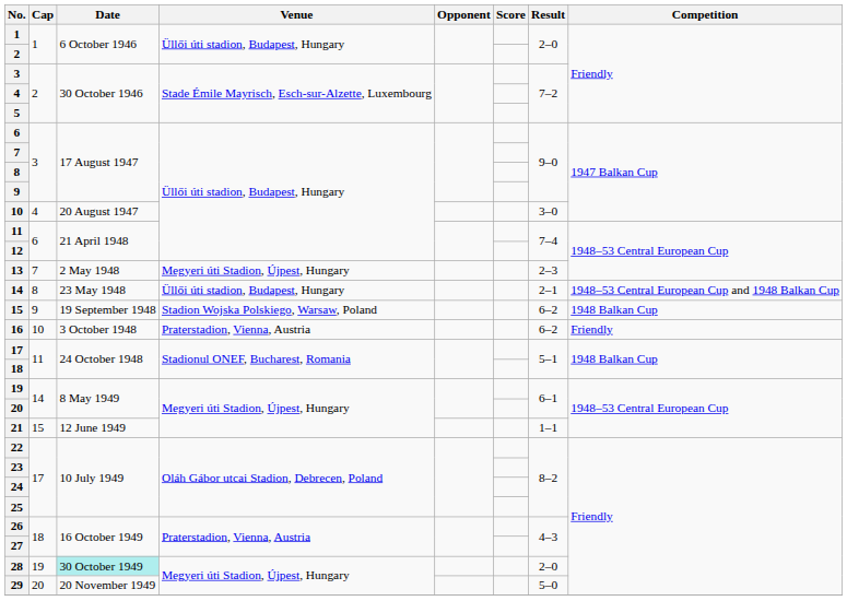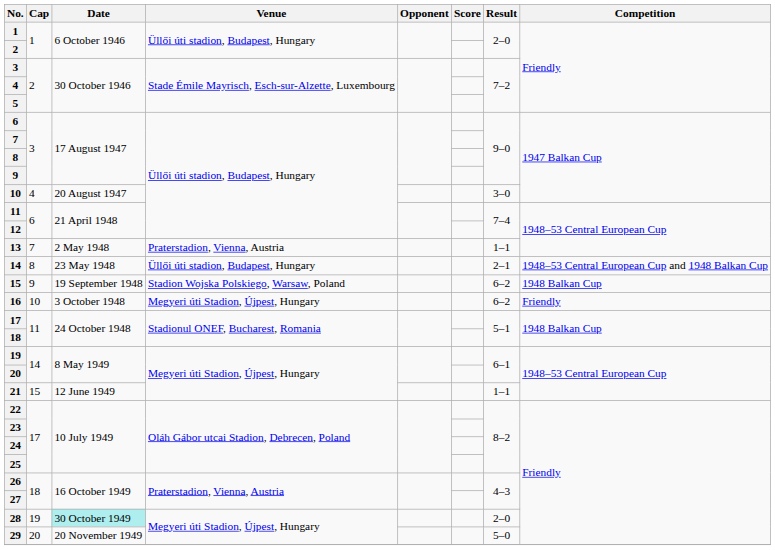 <table class="wikitable plainrowheaders sortable">
 <tr>
 <th scope=col>No.</th>
 <th scope=col>Cap</th>
 <th scope=col>Date</th>
 <th scope=col>Venue</th>
 <th scope=col>Opponent</th>
 <th scope=col>Score</th>
 <th scope=col>Result</th>
 <th scope=col>Competition</th>
 </tr>
 <tr>
 <th scope=row>1</th>
 <td rowspan=2>1</td>
 <td rowspan=2>6 October 1946</td>
 <td rowspan=2><a href='#'>Üllői úti stadion</a>, <a href='#'>Budapest</a>, Hungary</td>
 <td rowspan=2></td>
 <td></td>
 <td rowspan=2 style="text-align:center;">2–0</td>
 <td rowspan=5><a href='#'>Friendly</a></td>
 </tr>
 <tr>
 <th scope=row>2</th>
 <td></td>
 </tr>
 <tr>
 <th scope=row>3</th>
 <td rowspan=3>2</td>
 <td rowspan=3>30 October 1946</td>
 <td rowspan=3><a href='#'>Stade Émile Mayrisch</a>, <a href='#'>Esch-sur-Alzette</a>, Luxembourg</td>
 <td rowspan=3></td>
 <td></td>
 <td rowspan=3 style="text-align:center;">7–2</td>
 </tr>
 <tr>
 <th scope=row>4</th>
 <td></td>
 </tr>
 <tr>
 <th scope=row>5</th>
 <td></td>
 </tr>
 <tr>
 <th scope=row>6</th>
 <td rowspan=4>3</td>
 <td rowspan=4>17 August 1947</td>
 <td rowspan=7><a href='#'>Üllői úti stadion</a>, <a href='#'>Budapest</a>, Hungary</td>
 <td rowspan=4></td>
 <td></td>
 <td rowspan=4 style="text-align:center;">9–0</td>
 <td rowspan=5><a href='#'>1947 Balkan Cup</a></td>
 </tr>
 <tr>
 <th scope=row>7</th>
 <td></td>
 </tr>
 <tr>
 <th scope=row>8</th>
 <td></td>
 </tr>
 <tr>
 <th scope=row>9</th>
 <td></td>
 </tr>
 <tr>
 <th scope=row>10</th>
 <td rowspan=1>4</td>
 <td rowspan=1>20 August 1947</td>
 <td rowspan=1></td>
 <td></td>
 <td rowspan=1 style="text-align:center;">3–0</td>
 </tr>
 <tr>
 <th scope=row>11</th>
 <td rowspan=2>6</td>
 <td rowspan=2>21 April 1948</td>
 <td rowspan=2></td>
 <td></td>
 <td rowspan=2 style="text-align:center;">7–4</td>
 <td rowspan=3><a href='#'>1948–53 Central European Cup</a></td>
 </tr>
 <tr>
 <th scope=row>12</th>
 <td></td>
 </tr>
 <tr>
 <th scope=row>13</th>
 <td rowspan=1>7</td>
 <td rowspan=1>2 May 1948</td>
-<td rowspan=1><a href='#'>Megyeri úti Stadion</a>, <a href='#'>Újpest</a>, Hungary</td>
+<td rowspan=1><a href='#'>Praterstadion</a>, <a href='#'>Vienna</a>, Austria</td>
 <td rowspan=1></td>
 <td></td>
-<td rowspan=1 style="text-align:center;">2–3</td>
+<td rowspan=1 style="text-align:center;">1–1</td>
 </tr>
 <tr>
 <th scope=row>14</th>
 <td rowspan=1>8</td>
 <td rowspan=1>23 May 1948</td>
 <td rowspan=1><a href='#'>Üllői úti stadion</a>, <a href='#'>Budapest</a>, Hungary</td>
 <td rowspan=1></td>
 <td></td>
 <td rowspan=1 style="text-align:center;">2–1</td>
 <td rowspan=1><a href='#'>1948–53 Central European Cup</a> and <a href='#'>1948 Balkan Cup</a></td>
 </tr>
 <tr>
 <th scope=row>15</th>
 <td rowspan=1>9</td>
 <td rowspan=1>19 September 1948</td>
 <td rowspan=1><a href='#'>Stadion Wojska Polskiego</a>, <a href='#'>Warsaw</a>, Poland</td>
 <td rowspan=1></td>
 <td></td>
 <td rowspan=1 style="text-align:center;">6–2</td>
 <td rowspan=1><a href='#'>1948 Balkan Cup</a></td>
 </tr>
 <tr>
 <th scope=row>16</th>
 <td rowspan=1>10</td>
 <td rowspan=1>3 October 1948</td>
-<td rowspan=1><a href='#'>Praterstadion</a>, <a href='#'>Vienna</a>, Austria</td>
+<td rowspan=1><a href='#'>Megyeri úti Stadion</a>, <a href='#'>Újpest</a>, Hungary</td>
 <td rowspan=1></td>
 <td></td>
 <td rowspan=1 style="text-align:center;">6–2</td>
 <td rowspan=1><a href='#'>Friendly</a></td>
 </tr>
 <tr>
 <th scope=row>17</th>
 <td rowspan=2>11</td>
 <td rowspan=2>24 October 1948</td>
 <td rowspan=2><a href='#'>Stadionul ONEF</a>, <a href='#'>Bucharest</a>, <a href='#'>Romania</a></td>
 <td rowspan=2></td>
 <td></td>
 <td rowspan=2 style="text-align:center;">5–1</td>
 <td rowspan=2><a href='#'>1948 Balkan Cup</a></td>
 </tr>
 <tr>
 <th scope=row>18</th>
 <td></td>
 </tr>
 <tr>
 <th scope=row>19</th>
 <td rowspan=2>14</td>
 <td rowspan=2>8 May 1949</td>
 <td rowspan=3><a href='#'>Megyeri úti Stadion</a>, <a href='#'>Újpest</a>, Hungary</td>
 <td rowspan=2></td>
 <td></td>
 <td rowspan=2 style="text-align:center;">6–1</td>
 <td rowspan=3><a href='#'>1948–53 Central European Cup</a></td>
 </tr>
 <tr>
 <th scope=row>20</th>
 <td></td>
 </tr>
 <tr>
 <th scope=row>21</th>
 <td rowspan=1>15</td>
 <td rowspan=1>12 June 1949</td>
 <td rowspan=1></td>
 <td></td>
 <td rowspan=1 style="text-align:center;">1–1</td>
 </tr>
 <tr>
 <th scope=row>22</th>
 <td rowspan=4>17</td>
 <td rowspan=4>10 July 1949</td>
 <td rowspan=4><a href='#'>Oláh Gábor utcai Stadion</a>, <a href='#'>Debrecen</a>, <a href='#'>Poland</a></td>
 <td rowspan=4></td>
 <td></td>
 <td rowspan=4 style="text-align:center;">8–2</td>
 <td rowspan=8><a href='#'>Friendly</a></td>
 </tr>
 <tr>
 <th scope=row>23</th>
 <td></td>
 </tr>
 <tr>
 <th scope=row>24</th>
 <td></td>
 </tr>
 <tr>
 <th scope=row>25</th>
 <td></td>
 </tr>
 <tr>
 <th scope=row>26</th>
 <td rowspan=2>18</td>
 <td rowspan=2>16 October 1949</td>
 <td rowspan=2><a href='#'>Praterstadion</a>, <a href='#'>Vienna</a>, <a href='#'>Austria</a></td>
 <td rowspan=2></td>
 <td></td>
 <td rowspan=2 style="text-align:center;">4–3</td>
 </tr>
 <tr>
 <th scope=row>27</th>
 <td></td>
 </tr>
 <tr>
 <th scope=row>28</th>
 <td rowspan=1>19</td>
 <td rowspan=1 style="background: paleturquoise;">30 October 1949</td>
 <td rowspan=2><a href='#'>Megyeri úti Stadion</a>, <a href='#'>Újpest</a>, Hungary</td>
 <td rowspan=1></td>
 <td></td>
 <td rowspan=1 style="text-align:center;">2–0</td>
 </tr>
 <tr>
 <th scope=row>29</th>
 <td rowspan=1>20</td>
 <td rowspan=1>20 November 1949</td>
 <td rowspan=1></td>
 <td></td>
 <td rowspan=1 style="text-align:center;">5–0</td>
 </tr>
 <tr>
 </tr>
 </table>
